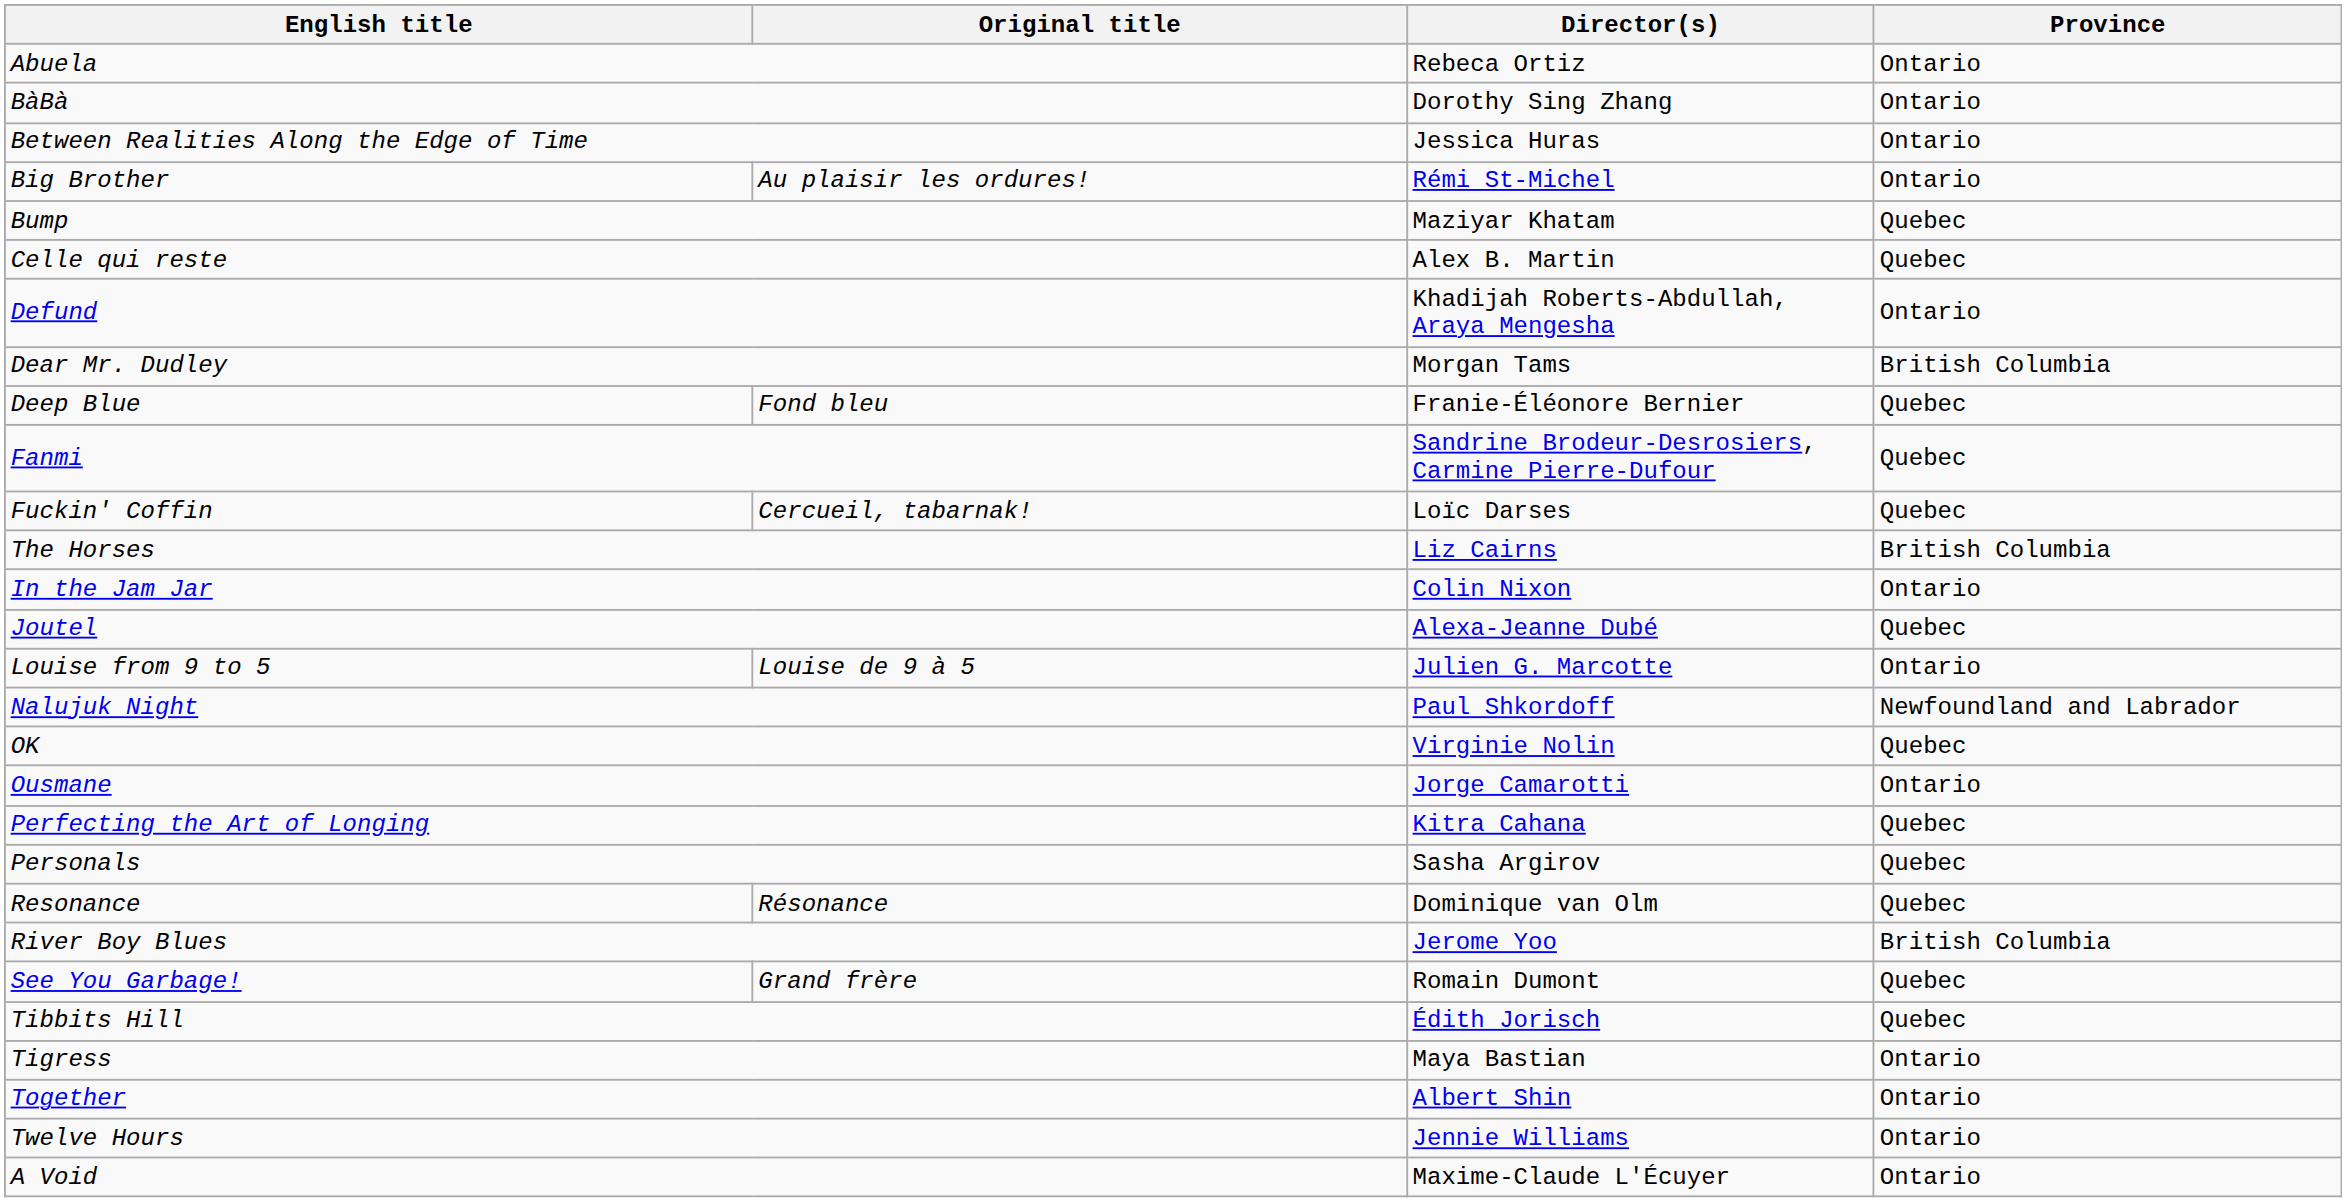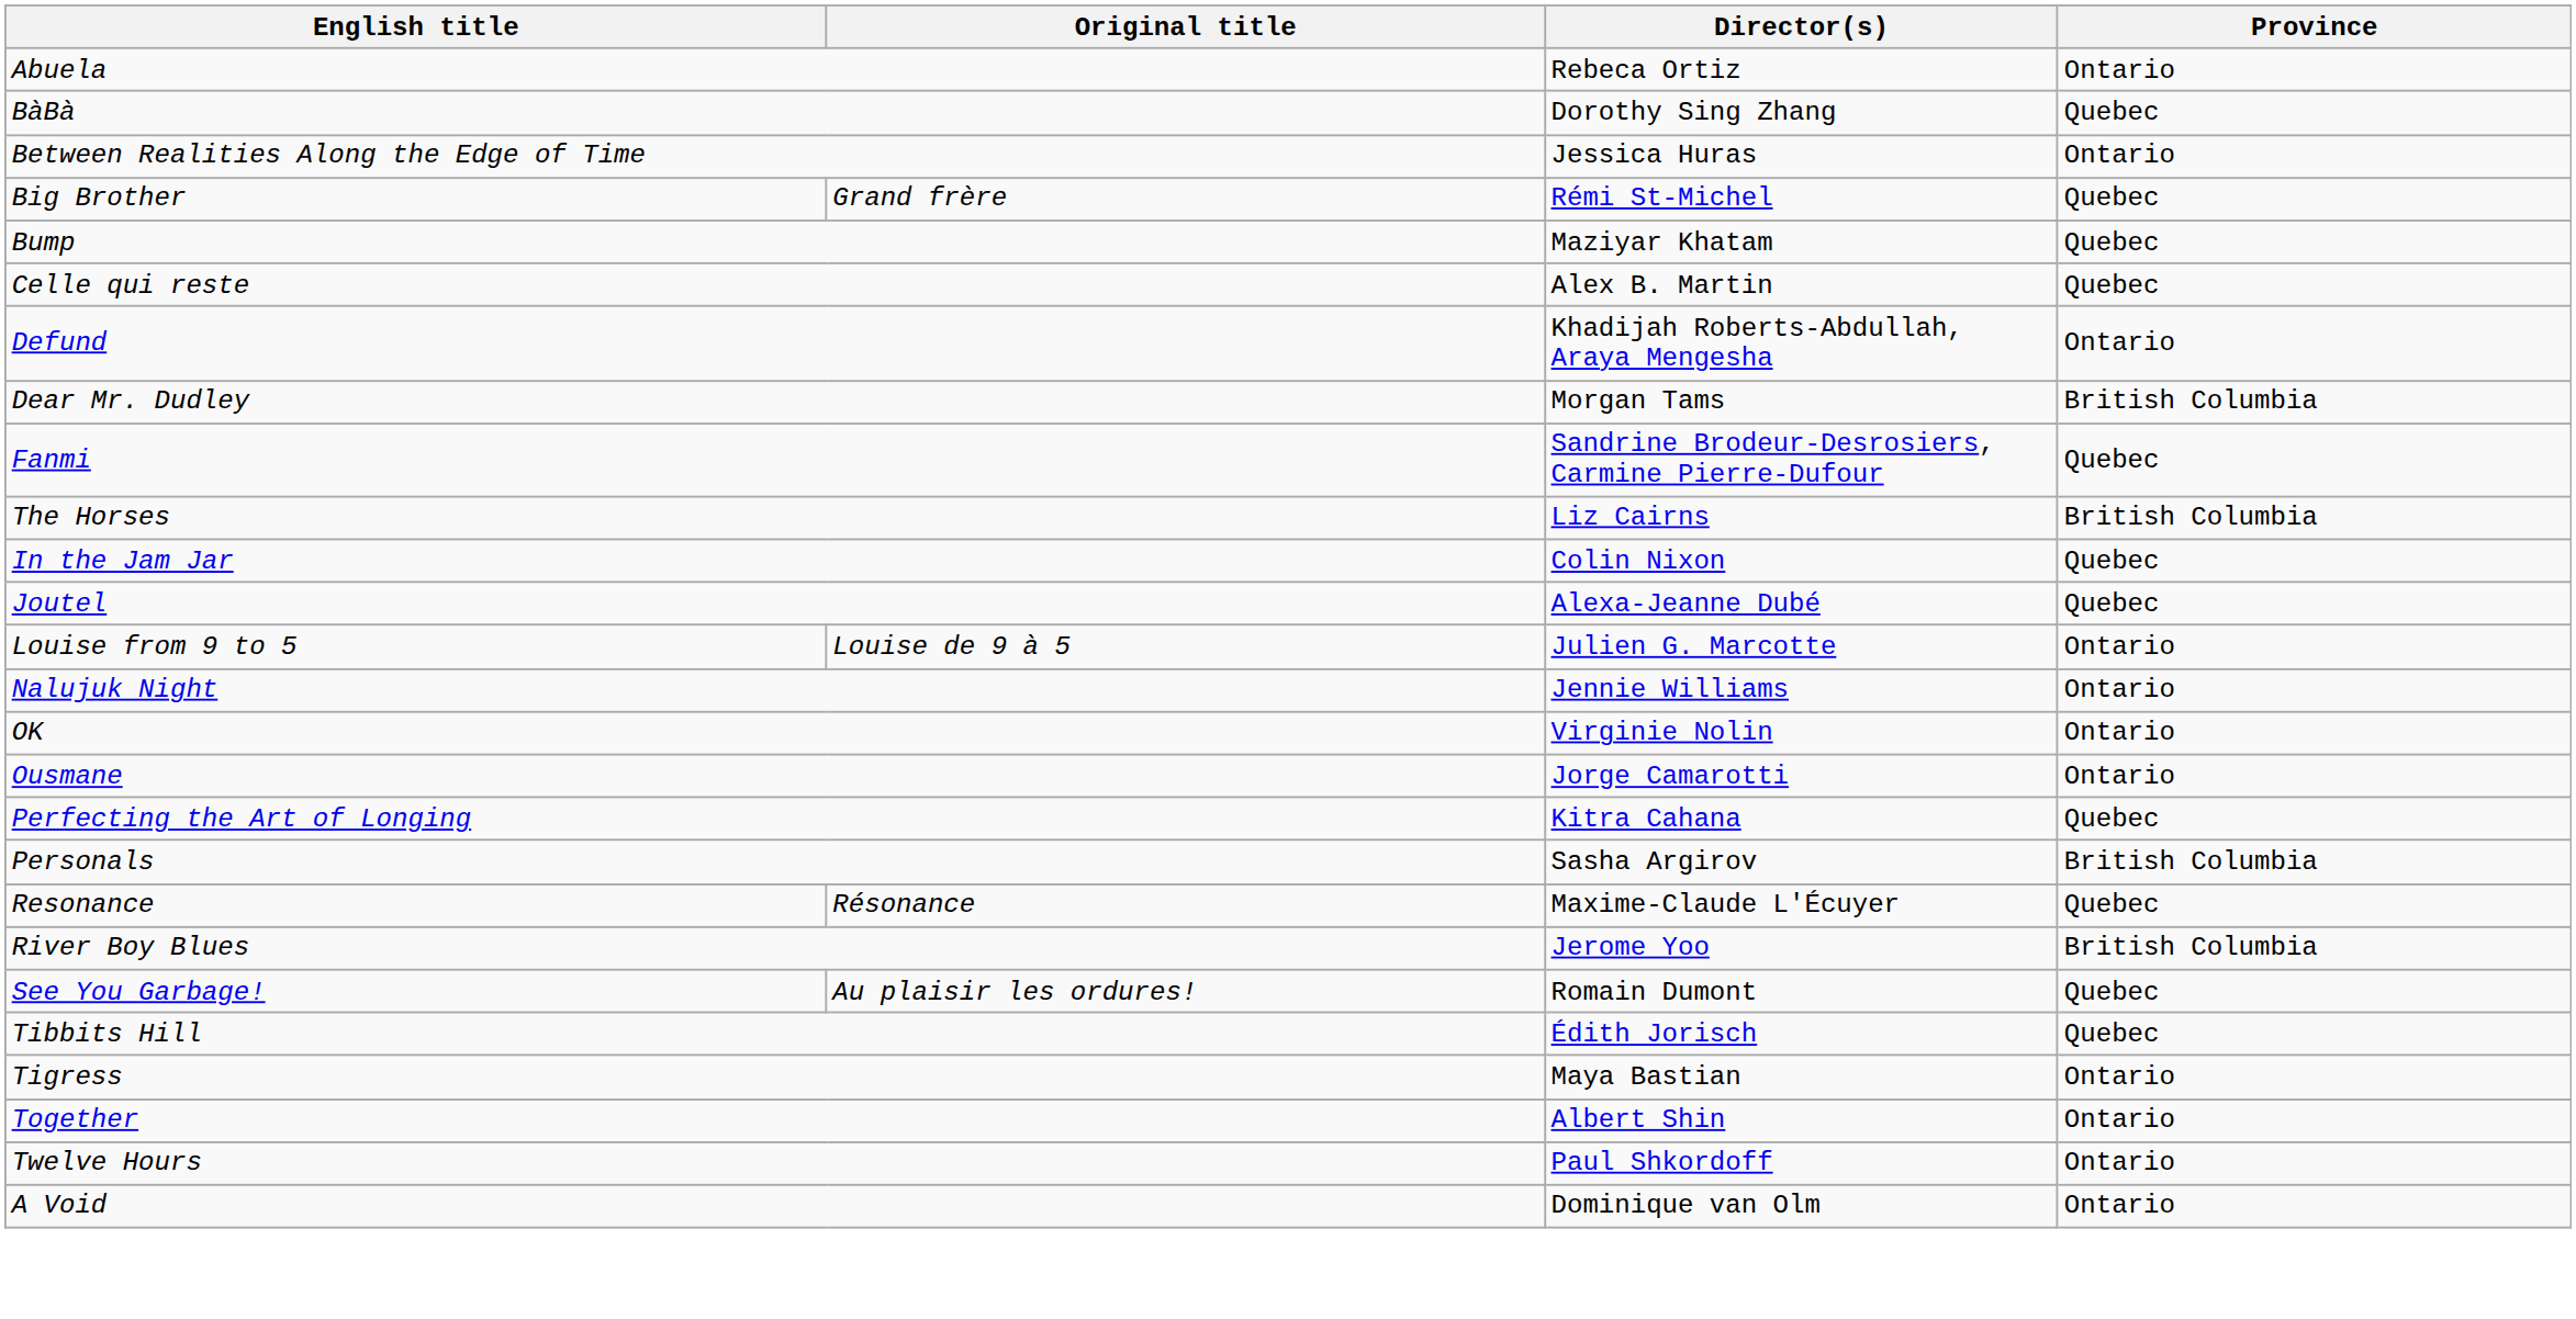 <table class="wikitable" width=100%>
 <tr>
 <th scope="col" width="32%">English title</th>
 <th scope="col" width="28%">Original title</th>
 <th scope="col" width="20%">Director(s)</th>
 <th scope="col" width="20%">Province</th>
 </tr>
 <tr>
 <td colspan=2><em>Abuela</em></td>
 <td>Rebeca Ortiz</td>
 <td>Ontario</td>
 </tr>
 <tr>
 <td colspan=2><em>BàBà</em></td>
 <td>Dorothy Sing Zhang</td>
-<td>Ontario</td>
+<td>Quebec</td>
 </tr>
 <tr>
 <td colspan=2><em>Between Realities Along the Edge of Time</em></td>
 <td>Jessica Huras</td>
 <td>Ontario</td>
 </tr>
 <tr>
 <td><em>Big Brother</em></td>
-<td><em>Au plaisir les ordures!</em></td>
+<td><em>Grand frère</em></td>
 <td><a href='#'>Rémi St-Michel</a></td>
-<td>Ontario</td>
+<td>Quebec</td>
 </tr>
 <tr>
 <td colspan=2><em>Bump</em></td>
 <td>Maziyar Khatam</td>
 <td>Quebec</td>
 </tr>
 <tr>
 <td colspan=2><em>Celle qui reste</em></td>
 <td>Alex B. Martin</td>
 <td>Quebec</td>
 </tr>
 <tr>
 <td colspan=2><em><a href='#'>Defund</a></em></td>
 <td>Khadijah Roberts-Abdullah, <a href='#'>Araya Mengesha</a></td>
 <td>Ontario</td>
 </tr>
 <tr>
 <td colspan=2><em>Dear Mr. Dudley</em></td>
 <td>Morgan Tams</td>
 <td>British Columbia</td>
 </tr>
 <tr>
-<td><em>Deep Blue</em></td>
-<td><em>Fond bleu</em></td>
-<td>Franie-Éléonore Bernier</td>
-<td>Quebec</td>
-</tr>
-<tr>
 <td colspan=2><em><a href='#'>Fanmi</a></em></td>
 <td><a href='#'>Sandrine Brodeur-Desrosiers</a>, <a href='#'>Carmine Pierre-Dufour</a></td>
-<td>Quebec</td>
-</tr>
-<tr>
-<td><em>Fuckin' Coffin</em></td>
-<td><em>Cercueil, tabarnak!</em></td>
-<td>Loïc Darses</td>
 <td>Quebec</td>
 </tr>
 <tr>
 <td colspan=2><em>The Horses</em></td>
 <td><a href='#'>Liz Cairns</a></td>
 <td>British Columbia</td>
 </tr>
 <tr>
 <td colspan=2><em><a href='#'>In the Jam Jar</a></em></td>
 <td><a href='#'>Colin Nixon</a></td>
-<td>Ontario</td>
+<td>Quebec</td>
 </tr>
 <tr>
 <td colspan=2><em><a href='#'>Joutel</a></em></td>
 <td><a href='#'>Alexa-Jeanne Dubé</a></td>
 <td>Quebec</td>
 </tr>
 <tr>
 <td><em>Louise from 9 to 5</em></td>
 <td><em>Louise de 9 à 5</em></td>
 <td><a href='#'>Julien G. Marcotte</a></td>
 <td>Ontario</td>
 </tr>
 <tr>
 <td colspan=2><em><a href='#'>Nalujuk Night</a></em></td>
-<td><a href='#'>Paul Shkordoff</a></td>
-<td>Newfoundland and Labrador</td>
+<td><a href='#'>Jennie Williams</a></td>
+<td>Ontario</td>
 </tr>
 <tr>
 <td colspan=2><em>OK</em></td>
 <td><a href='#'>Virginie Nolin</a></td>
-<td>Quebec</td>
+<td>Ontario</td>
 </tr>
 <tr>
 <td colspan=2><em><a href='#'>Ousmane</a></em></td>
 <td><a href='#'>Jorge Camarotti</a></td>
 <td>Ontario</td>
 </tr>
 <tr>
 <td colspan=2><em><a href='#'>Perfecting the Art of Longing</a></em></td>
 <td><a href='#'>Kitra Cahana</a></td>
 <td>Quebec</td>
 </tr>
 <tr>
 <td colspan=2><em>Personals</em></td>
 <td>Sasha Argirov</td>
-<td>Quebec</td>
+<td>British Columbia</td>
 </tr>
 <tr>
 <td><em>Resonance</em></td>
 <td><em>Résonance</em></td>
-<td>Dominique van Olm</td>
+<td>Maxime-Claude L'Écuyer</td>
 <td>Quebec</td>
 </tr>
 <tr>
 <td colspan=2><em>River Boy Blues</em></td>
 <td><a href='#'>Jerome Yoo</a></td>
 <td>British Columbia</td>
 </tr>
 <tr>
 <td><em><a href='#'>See You Garbage!</a></em></td>
-<td><em>Grand frère</em></td>
+<td><em>Au plaisir les ordures!</em></td>
 <td>Romain Dumont</td>
 <td>Quebec</td>
 </tr>
 <tr>
 <td colspan=2><em>Tibbits Hill</em></td>
 <td><a href='#'>Édith Jorisch</a></td>
 <td>Quebec</td>
 </tr>
 <tr>
 <td colspan=2><em>Tigress</em></td>
 <td>Maya Bastian</td>
 <td>Ontario</td>
 </tr>
 <tr>
 <td colspan=2><em><a href='#'>Together</a></em></td>
 <td><a href='#'>Albert Shin</a></td>
 <td>Ontario</td>
 </tr>
 <tr>
 <td colspan=2><em>Twelve Hours</em></td>
-<td><a href='#'>Jennie Williams</a></td>
+<td><a href='#'>Paul Shkordoff</a></td>
 <td>Ontario</td>
 </tr>
 <tr>
 <td colspan=2><em>A Void</em></td>
-<td>Maxime-Claude L'Écuyer</td>
+<td>Dominique van Olm</td>
 <td>Ontario</td>
 </tr>
 </table>
